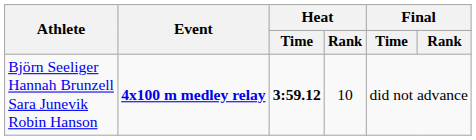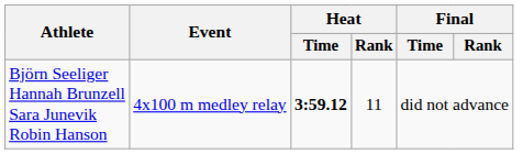 <table class=wikitable style=font-size:90%>
 <tr>
 <th rowspan=2>Athlete</th>
 <th rowspan=2>Event</th>
 <th colspan=2>Heat</th>
 <th colspan=2>Final</th>
 </tr>
 <tr style=font-size:95%>
 <th>Time</th>
 <th>Rank</th>
 <th>Time</th>
 <th>Rank</th>
 </tr>
 <tr align=center>
 <td align=left><a href='#'>Björn Seeliger</a><br><a href='#'>Hannah Brunzell</a><br><a href='#'>Sara Junevik</a><br><a href='#'>Robin Hanson</a></td>
-<td align=left><strong><a href='#'>4x100 m medley relay</a></strong></td>
+<td align=left><a href='#'>4x100 m medley relay</a></td>
 <td><strong>3:59.12</strong></td>
-<td>10</td>
+<td>11</td>
 <td colspan=2>did not advance</td>
 </tr>
 </table>
